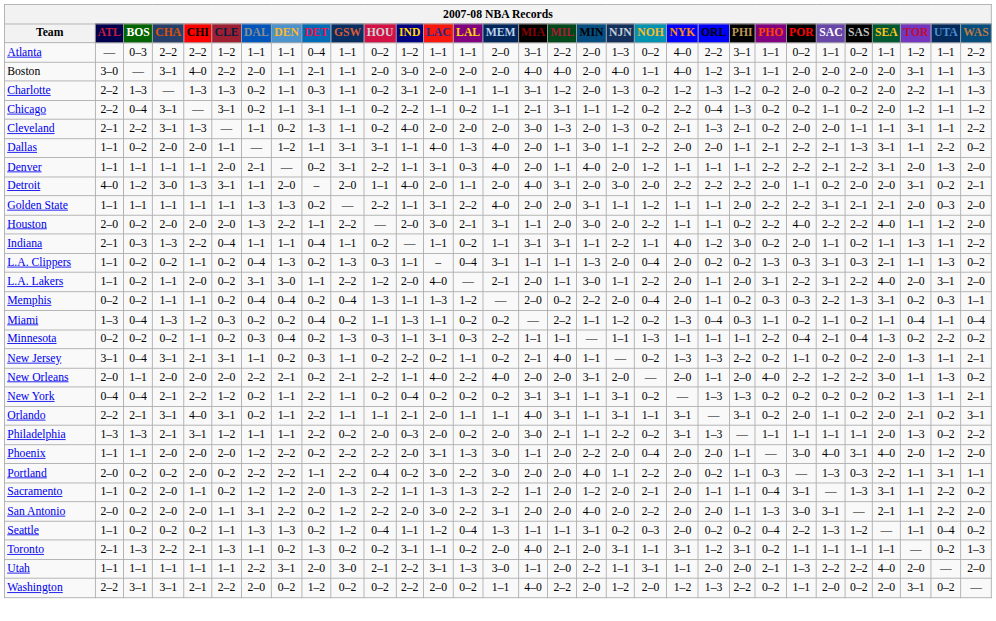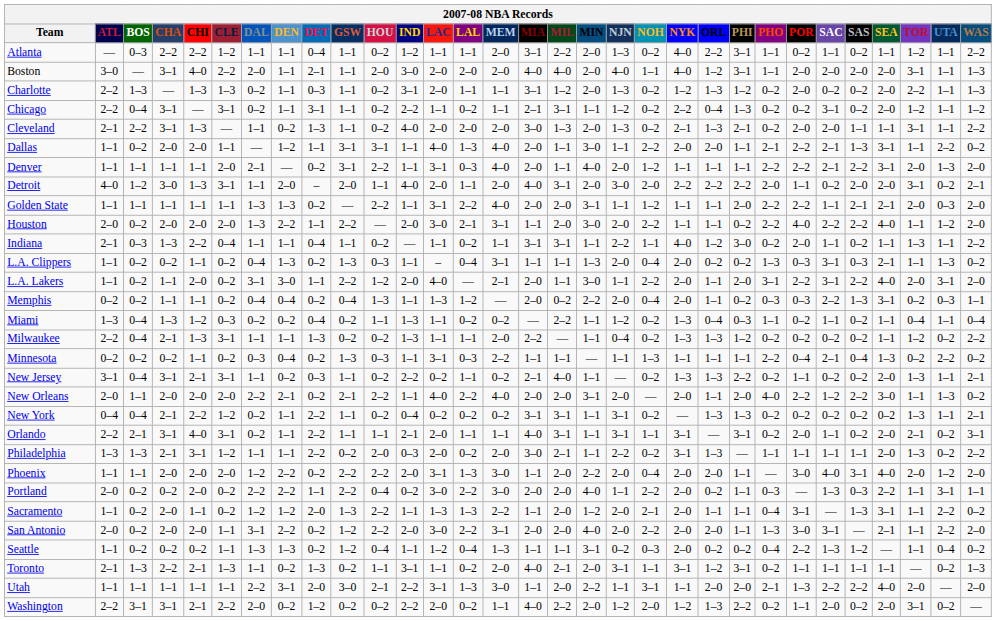 <table class="wikitable" style="font-size:86%; text-align:center;">
 <tr>
 <th colspan=31>2007-08 NBA Records</th>
 </tr>
 <tr>
 <th width=100>Team</th>
 <th style="background:#00004d;color:#C41E3a;width=35">ATL</th>
 <th style="background:#006400;color:#FFFFFF;width=35">BOS</th>
 <th style="background:#253E6A;color:#DF5106;width=35">CHA</th>
 <th style="background:#FF0000;color:#000000;width=35">CHI</th>
 <th style="background:#9F1F32;color:#001D43;width=35">CLE</th>
 <th style="background:#0055BA;color:#898D8F;width=35">DAL</th>
 <th style="background:#4C92CC;color:#FDB827;width=35">DEN</th>
 <th style="background:#006BB7;color:#ED164B;width=35">DET</th>
 <th style="background:#072E63;color:#DC5A34;width=35">GSW</th>
 <th style="background:#D31145;color:#CBD4D8;width=35">HOU</th>
 <th style="background:#000080;color:#FFD700;width=35">IND</th>
 <th style="background:#F9160D;color:#1A2E8B;width=35">LAC</th>
 <th style="background:#800080;color:#FFD700;width=35">LAL</th>
 <th style="background:#00265B;color:#BAD1EB;width=35">MEM</th>
 <th style="background:#000000;color:#8B0000;width=35">MIA</th>
 <th style="background:#00471B;color:#AC1A2F;width=35">MIL</th>
 <th style="background:#044D80;color:#000000;width=35">MIN</th>
 <th style="background:#12305B;color:#C4CED4;width=35">NJN</th>
 <th style="background:#0093B1;color:#FDB827;width=35">NOH</th>
 <th style="background:#0000FF;color:#FF8C00;width=35">NYK</th>
 <th style="background:#0000FF;color:#000000;width=35">ORL</th>
 <th style="background:#000000;color:#BB9754;width=35">PHI</th>
 <th style="background:#800080;color:#FF4500;width=35">PHO</th>
 <th style="background:#000000;color:#FF0000;width=35">POR</th>
 <th style="background:#6846A8;color:#FFFFFF;width=35">SAC</th>
 <th style="background:#000000;color:#C0C0C0;width=35">SAS</th>
 <th style="background:#005831;color:#FFC322;width=35">SEA</th>
 <th style="background:#7436BF;color:#BE0F34;width=35">TOR</th>
 <th style="background:#042A5C;color:#4C8ECC;width=35">UTA</th>
 <th style="background:#044D7D;color:#BC7A44;width=35">WAS</th>
 </tr>
 <tr>
 <td style="text-align:left;"><a href='#'>Atlanta</a></td>
 <td>—</td>
 <td>0–3</td>
 <td>2–2</td>
 <td>2–2</td>
 <td>1–2</td>
 <td>1–1</td>
 <td>1–1</td>
 <td>0–4</td>
 <td>1–1</td>
 <td>0–2</td>
 <td>1–2</td>
 <td>1–1</td>
 <td>1–1</td>
 <td>2–0</td>
 <td>3–1</td>
 <td>2–2</td>
 <td>2–0</td>
 <td>1–3</td>
 <td>0–2</td>
 <td>4–0</td>
 <td>2–2</td>
 <td>3–1</td>
 <td>1–1</td>
 <td>0–2</td>
 <td>1–1</td>
 <td>0–2</td>
 <td>1–1</td>
 <td>1–2</td>
 <td>1–1</td>
 <td>2–2</td>
 </tr>
 <tr>
 <td style="text-align:left;">Boston</td>
 <td>3–0</td>
 <td>—</td>
 <td>3–1</td>
 <td>4–0</td>
 <td>2–2</td>
 <td>2–0</td>
 <td>1–1</td>
 <td>2–1</td>
 <td>1–1</td>
 <td>2–0</td>
 <td>3–0</td>
 <td>2–0</td>
 <td>2–0</td>
 <td>2–0</td>
 <td>4–0</td>
 <td>4–0</td>
 <td>2–0</td>
 <td>4–0</td>
 <td>1–1</td>
 <td>4–0</td>
 <td>1–2</td>
 <td>3–1</td>
 <td>1–1</td>
 <td>2–0</td>
 <td>2–0</td>
 <td>2–0</td>
 <td>2–0</td>
 <td>3–1</td>
 <td>1–1</td>
 <td>1–3</td>
 </tr>
 <tr>
 <td style="text-align:left;"><a href='#'>Charlotte</a></td>
 <td>2–2</td>
 <td>1–3</td>
 <td>—</td>
 <td>1–3</td>
 <td>1–3</td>
 <td>0–2</td>
 <td>1–1</td>
 <td>0–3</td>
 <td>1–1</td>
 <td>0–2</td>
 <td>3–1</td>
 <td>2–0</td>
 <td>1–1</td>
 <td>1–1</td>
 <td>3–1</td>
 <td>1–2</td>
 <td>2–0</td>
 <td>1–3</td>
 <td>0–2</td>
 <td>1–2</td>
 <td>1–3</td>
 <td>1–2</td>
 <td>0–2</td>
 <td>2–0</td>
 <td>0–2</td>
 <td>0–2</td>
 <td>2–0</td>
 <td>2–2</td>
 <td>1–1</td>
 <td>1–3</td>
 </tr>
 <tr>
 <td style="text-align:left;"><a href='#'>Chicago</a></td>
 <td>2–2</td>
 <td>0–4</td>
 <td>3–1</td>
 <td>—</td>
 <td>3–1</td>
 <td>0–2</td>
 <td>1–1</td>
 <td>3–1</td>
 <td>1–1</td>
 <td>0–2</td>
 <td>2–2</td>
 <td>1–1</td>
 <td>0–2</td>
 <td>1–1</td>
 <td>2–1</td>
 <td>3–1</td>
 <td>1–1</td>
 <td>1–2</td>
 <td>0–2</td>
 <td>2–2</td>
 <td>0–4</td>
 <td>1–3</td>
 <td>0–2</td>
 <td>0–2</td>
-<td>1–1</td>
+<td>3–1</td>
 <td>0–2</td>
 <td>2–0</td>
 <td>1–2</td>
 <td>1–1</td>
 <td>1–2</td>
 </tr>
 <tr>
 <td style="text-align:left;"><a href='#'>Cleveland</a></td>
 <td>2–1</td>
 <td>2–2</td>
 <td>3–1</td>
 <td>1–3</td>
 <td>—</td>
 <td>1–1</td>
 <td>0–2</td>
 <td>1–3</td>
 <td>1–1</td>
 <td>0–2</td>
 <td>4–0</td>
 <td>2–0</td>
 <td>2–0</td>
 <td>2–0</td>
 <td>3–0</td>
 <td>1–3</td>
 <td>2–0</td>
 <td>1–3</td>
 <td>0–2</td>
 <td>2–1</td>
 <td>1–3</td>
 <td>2–1</td>
 <td>0–2</td>
 <td>2–0</td>
 <td>2–0</td>
 <td>1–1</td>
 <td>1–1</td>
 <td>3–1</td>
 <td>1–1</td>
 <td>2–2</td>
 </tr>
 <tr>
 <td style="text-align:left;"><a href='#'>Dallas</a></td>
 <td>1–1</td>
 <td>0–2</td>
 <td>2–0</td>
 <td>2–0</td>
 <td>1–1</td>
 <td>—</td>
 <td>1–2</td>
 <td>1–1</td>
 <td>3–1</td>
 <td>3–1</td>
 <td>1–1</td>
 <td>4–0</td>
 <td>1–3</td>
 <td>4–0</td>
 <td>2–0</td>
 <td>1–1</td>
 <td>3–0</td>
 <td>1–1</td>
 <td>2–2</td>
 <td>2–0</td>
 <td>2–0</td>
 <td>1–1</td>
 <td>2–1</td>
 <td>2–2</td>
 <td>2–1</td>
 <td>1–3</td>
 <td>3–1</td>
 <td>1–1</td>
 <td>2–2</td>
 <td>0–2</td>
 </tr>
 <tr>
 <td style="text-align:left;"><a href='#'>Denver</a></td>
 <td>1–1</td>
 <td>1–1</td>
 <td>1–1</td>
 <td>1–1</td>
 <td>2–0</td>
 <td>2–1</td>
 <td>—</td>
 <td>0–2</td>
 <td>3–1</td>
 <td>2–2</td>
 <td>1–1</td>
 <td>3–1</td>
 <td>0–3</td>
 <td>4–0</td>
 <td>2–0</td>
 <td>1–1</td>
 <td>4–0</td>
 <td>2–0</td>
 <td>1–2</td>
 <td>1–1</td>
 <td>1–1</td>
 <td>1–1</td>
 <td>2–2</td>
 <td>2–2</td>
 <td>2–1</td>
 <td>2–2</td>
 <td>3–1</td>
 <td>2–0</td>
 <td>1–3</td>
 <td>2–0</td>
 </tr>
 <tr>
 <td style="text-align:left;"><a href='#'>Detroit</a></td>
 <td>4–0</td>
 <td>1–2</td>
 <td>3–0</td>
 <td>1–3</td>
 <td>3–1</td>
 <td>1–1</td>
 <td>2–0</td>
 <td>–</td>
 <td>2–0</td>
 <td>1–1</td>
 <td>4–0</td>
 <td>2–0</td>
 <td>1–1</td>
 <td>2–0</td>
 <td>4–0</td>
 <td>3–1</td>
 <td>2–0</td>
 <td>3–0</td>
 <td>2–0</td>
 <td>2–2</td>
 <td>2–2</td>
 <td>2–2</td>
 <td>2–0</td>
 <td>1–1</td>
 <td>0–2</td>
 <td>2–0</td>
 <td>2–0</td>
 <td>3–1</td>
 <td>0–2</td>
 <td>2–1</td>
 </tr>
 <tr>
 <td style="text-align:left;"><a href='#'>Golden State</a></td>
 <td>1–1</td>
 <td>1–1</td>
 <td>1–1</td>
 <td>1–1</td>
 <td>1–1</td>
 <td>1–3</td>
 <td>1–3</td>
 <td>0–2</td>
 <td>—</td>
 <td>2–2</td>
 <td>1–1</td>
 <td>3–1</td>
 <td>2–2</td>
 <td>4–0</td>
 <td>2–0</td>
 <td>2–0</td>
 <td>3–1</td>
 <td>1–1</td>
 <td>1–2</td>
 <td>1–1</td>
 <td>1–1</td>
 <td>2–0</td>
 <td>2–2</td>
 <td>2–2</td>
-<td>3–1</td>
+<td>1–1</td>
 <td>2–1</td>
 <td>2–1</td>
 <td>2–0</td>
 <td>0–3</td>
 <td>2–0</td>
 </tr>
 <tr>
 <td style="text-align:left;"><a href='#'>Houston</a></td>
 <td>2–0</td>
 <td>0–2</td>
 <td>2–0</td>
 <td>2–0</td>
 <td>2–0</td>
 <td>1–3</td>
 <td>2–2</td>
 <td>1–1</td>
 <td>2–2</td>
 <td>—</td>
 <td>2–0</td>
 <td>3–0</td>
 <td>2–1</td>
 <td>3–1</td>
 <td>1–1</td>
 <td>2–0</td>
 <td>3–0</td>
 <td>2–0</td>
 <td>2–2</td>
 <td>1–1</td>
 <td>1–1</td>
 <td>0–2</td>
 <td>2–2</td>
 <td>4–0</td>
 <td>2–2</td>
 <td>2–2</td>
 <td>4–0</td>
 <td>1–1</td>
 <td>1–2</td>
 <td>2–0</td>
 </tr>
 <tr>
 <td style="text-align:left;"><a href='#'>Indiana</a></td>
 <td>2–1</td>
 <td>0–3</td>
 <td>1–3</td>
 <td>2–2</td>
 <td>0–4</td>
 <td>1–1</td>
 <td>1–1</td>
 <td>0–4</td>
 <td>1–1</td>
 <td>0–2</td>
 <td>—</td>
 <td>1–1</td>
 <td>0–2</td>
 <td>1–1</td>
 <td>3–1</td>
 <td>3–1</td>
 <td>1–1</td>
 <td>2–2</td>
 <td>1–1</td>
 <td>4–0</td>
 <td>1–2</td>
 <td>3–0</td>
 <td>0–2</td>
 <td>2–0</td>
 <td>1–1</td>
 <td>0–2</td>
 <td>1–1</td>
 <td>1–3</td>
 <td>1–1</td>
 <td>2–2</td>
 </tr>
 <tr>
 <td style="text-align:left;"><a href='#'>L.A. Clippers</a></td>
 <td>1–1</td>
 <td>0–2</td>
 <td>0–2</td>
 <td>1–1</td>
 <td>0–2</td>
 <td>0–4</td>
 <td>1–3</td>
 <td>0–2</td>
 <td>1–3</td>
 <td>0–3</td>
 <td>1–1</td>
 <td>–</td>
 <td>0–4</td>
 <td>3–1</td>
 <td>1–1</td>
 <td>1–1</td>
 <td>1–3</td>
 <td>2–0</td>
 <td>0–4</td>
 <td>2–0</td>
 <td>0–2</td>
 <td>0–2</td>
 <td>1–3</td>
 <td>0–3</td>
 <td>3–1</td>
 <td>0–3</td>
 <td>2–1</td>
 <td>1–1</td>
 <td>1–3</td>
 <td>0–2</td>
 </tr>
 <tr>
 <td style="text-align:left;"><a href='#'>L.A. Lakers</a></td>
 <td>1–1</td>
 <td>0–2</td>
 <td>1–1</td>
 <td>2–0</td>
 <td>0–2</td>
 <td>3–1</td>
 <td>3–0</td>
 <td>1–1</td>
 <td>2–2</td>
 <td>1–2</td>
 <td>2–0</td>
 <td>4–0</td>
 <td>—</td>
 <td>2–1</td>
 <td>2–0</td>
 <td>1–1</td>
 <td>3–0</td>
 <td>1–1</td>
 <td>2–2</td>
 <td>2–0</td>
 <td>1–1</td>
 <td>2–0</td>
 <td>3–1</td>
 <td>2–2</td>
 <td>3–1</td>
 <td>2–2</td>
 <td>4–0</td>
 <td>2–0</td>
 <td>3–1</td>
 <td>2–0</td>
 </tr>
 <tr>
 <td style="text-align:left;"><a href='#'>Memphis</a></td>
 <td>0–2</td>
 <td>0–2</td>
 <td>1–1</td>
 <td>1–1</td>
 <td>0–2</td>
 <td>0–4</td>
 <td>0–4</td>
 <td>0–2</td>
 <td>0–4</td>
 <td>1–3</td>
 <td>1–1</td>
 <td>1–3</td>
 <td>1–2</td>
 <td>—</td>
 <td>2–0</td>
 <td>0–2</td>
 <td>2–2</td>
 <td>2–0</td>
 <td>0–4</td>
 <td>2–0</td>
 <td>1–1</td>
 <td>0–2</td>
 <td>0–3</td>
 <td>0–3</td>
 <td>2–2</td>
 <td>1–3</td>
 <td>3–1</td>
 <td>0–2</td>
 <td>0–3</td>
 <td>1–1</td>
 </tr>
 <tr>
 <td style="text-align:left;"><a href='#'>Miami</a></td>
 <td>1–3</td>
 <td>0–4</td>
 <td>1–3</td>
 <td>1–2</td>
 <td>0–3</td>
 <td>0–2</td>
 <td>0–2</td>
 <td>0–4</td>
 <td>0–2</td>
 <td>1–1</td>
 <td>1–3</td>
 <td>1–1</td>
 <td>0–2</td>
 <td>0–2</td>
 <td>—</td>
 <td>2–2</td>
 <td>1–1</td>
 <td>1–2</td>
 <td>0–2</td>
 <td>1–3</td>
 <td>0–4</td>
 <td>0–3</td>
 <td>1–1</td>
 <td>0–2</td>
 <td>1–1</td>
 <td>0–2</td>
 <td>1–1</td>
 <td>0–4</td>
 <td>1–1</td>
 <td>0–4</td>
+</tr>
+<tr>
+<td style="text-align:left;"><a href='#'>Milwaukee</a></td>
+<td>2–2</td>
+<td>0–4</td>
+<td>2–1</td>
+<td>1–3</td>
+<td>3–1</td>
+<td>1–1</td>
+<td>1–1</td>
+<td>1–3</td>
+<td>0–2</td>
+<td>0–2</td>
+<td>1–3</td>
+<td>1–1</td>
+<td>1–1</td>
+<td>2–0</td>
+<td>2–2</td>
+<td>—</td>
+<td>1–1</td>
+<td>0–4</td>
+<td>0–2</td>
+<td>1–3</td>
+<td>1–3</td>
+<td>1–2</td>
+<td>0–2</td>
+<td>0–2</td>
+<td>0–2</td>
+<td>0–2</td>
+<td>1–1</td>
+<td>1–2</td>
+<td>0–2</td>
+<td>2–2</td>
 </tr>
 <tr>
 <td style="text-align:left;"><a href='#'>Minnesota</a></td>
 <td>0–2</td>
 <td>0–2</td>
 <td>0–2</td>
 <td>1–1</td>
 <td>0–2</td>
 <td>0–3</td>
 <td>0–4</td>
 <td>0–2</td>
 <td>1–3</td>
 <td>0–3</td>
 <td>1–1</td>
 <td>3–1</td>
 <td>0–3</td>
 <td>2–2</td>
 <td>1–1</td>
 <td>1–1</td>
 <td>—</td>
 <td>1–1</td>
 <td>1–3</td>
 <td>1–1</td>
 <td>1–1</td>
 <td>1–1</td>
 <td>2–2</td>
 <td>0–4</td>
 <td>2–1</td>
 <td>0–4</td>
 <td>1–3</td>
 <td>0–2</td>
 <td>2–2</td>
 <td>0–2</td>
 </tr>
 <tr>
 <td style="text-align:left;"><a href='#'>New Jersey</a></td>
 <td>3–1</td>
 <td>0–4</td>
 <td>3–1</td>
 <td>2–1</td>
 <td>3–1</td>
 <td>1–1</td>
 <td>0–2</td>
 <td>0–3</td>
 <td>1–1</td>
 <td>0–2</td>
 <td>2–2</td>
 <td>0–2</td>
 <td>1–1</td>
 <td>0–2</td>
 <td>2–1</td>
 <td>4–0</td>
 <td>1–1</td>
 <td>—</td>
 <td>0–2</td>
 <td>1–3</td>
 <td>1–3</td>
 <td>2–2</td>
 <td>0–2</td>
 <td>1–1</td>
 <td>0–2</td>
 <td>0–2</td>
 <td>2–0</td>
 <td>1–3</td>
 <td>1–1</td>
 <td>2–1</td>
 </tr>
 <tr>
 <td style="text-align:left;"><a href='#'>New Orleans</a></td>
 <td>2–0</td>
 <td>1–1</td>
 <td>2–0</td>
 <td>2–0</td>
 <td>2–0</td>
 <td>2–2</td>
 <td>2–1</td>
 <td>0–2</td>
 <td>2–1</td>
 <td>2–2</td>
 <td>1–1</td>
 <td>4–0</td>
 <td>2–2</td>
 <td>4–0</td>
 <td>2–0</td>
 <td>2–0</td>
 <td>3–1</td>
 <td>2–0</td>
 <td>—</td>
 <td>2–0</td>
 <td>1–1</td>
 <td>2–0</td>
 <td>4–0</td>
 <td>2–2</td>
 <td>1–2</td>
 <td>2–2</td>
 <td>3–0</td>
 <td>1–1</td>
 <td>1–3</td>
 <td>0–2</td>
 </tr>
 <tr>
 <td style="text-align:left;"><a href='#'>New York</a></td>
 <td>0–4</td>
 <td>0–4</td>
 <td>2–1</td>
 <td>2–2</td>
 <td>1–2</td>
 <td>0–2</td>
 <td>1–1</td>
 <td>2–2</td>
 <td>1–1</td>
 <td>0–2</td>
 <td>0–4</td>
 <td>0–2</td>
 <td>0–2</td>
 <td>0–2</td>
 <td>3–1</td>
 <td>3–1</td>
 <td>1–1</td>
 <td>3–1</td>
 <td>0–2</td>
 <td>—</td>
 <td>1–3</td>
 <td>1–3</td>
 <td>0–2</td>
 <td>0–2</td>
 <td>0–2</td>
 <td>0–2</td>
 <td>0–2</td>
 <td>1–3</td>
 <td>1–1</td>
 <td>2–1</td>
 </tr>
 <tr>
 <td style="text-align:left;"><a href='#'>Orlando</a></td>
 <td>2–2</td>
 <td>2–1</td>
 <td>3–1</td>
 <td>4–0</td>
 <td>3–1</td>
 <td>0–2</td>
 <td>1–1</td>
 <td>2–2</td>
 <td>1–1</td>
 <td>1–1</td>
 <td>2–1</td>
 <td>2–0</td>
 <td>1–1</td>
 <td>1–1</td>
 <td>4–0</td>
 <td>3–1</td>
 <td>1–1</td>
 <td>3–1</td>
 <td>1–1</td>
 <td>3–1</td>
 <td>—</td>
 <td>3–1</td>
 <td>0–2</td>
 <td>2–0</td>
 <td>1–1</td>
 <td>0–2</td>
 <td>2–0</td>
 <td>2–1</td>
 <td>0–2</td>
 <td>3–1</td>
 </tr>
 <tr>
 <td style="text-align:left;"><a href='#'>Philadelphia</a></td>
 <td>1–3</td>
 <td>1–3</td>
 <td>2–1</td>
 <td>3–1</td>
 <td>1–2</td>
 <td>1–1</td>
 <td>1–1</td>
 <td>2–2</td>
 <td>0–2</td>
 <td>2–0</td>
 <td>0–3</td>
 <td>2–0</td>
 <td>0–2</td>
 <td>2–0</td>
 <td>3–0</td>
 <td>2–1</td>
 <td>1–1</td>
 <td>2–2</td>
 <td>0–2</td>
 <td>3–1</td>
 <td>1–3</td>
 <td>—</td>
 <td>1–1</td>
 <td>1–1</td>
 <td>1–1</td>
 <td>1–1</td>
 <td>2–0</td>
 <td>1–3</td>
 <td>0–2</td>
 <td>2–2</td>
 </tr>
 <tr>
 <td style="text-align:left;"><a href='#'>Phoenix</a></td>
 <td>1–1</td>
 <td>1–1</td>
 <td>2–0</td>
 <td>2–0</td>
 <td>2–0</td>
 <td>1–2</td>
 <td>2–2</td>
 <td>0–2</td>
 <td>2–2</td>
 <td>2–2</td>
 <td>2–0</td>
 <td>3–1</td>
 <td>1–3</td>
 <td>3–0</td>
 <td>1–1</td>
 <td>2–0</td>
 <td>2–2</td>
 <td>2–0</td>
 <td>0–4</td>
 <td>2–0</td>
 <td>2–0</td>
 <td>1–1</td>
 <td>—</td>
 <td>3–0</td>
 <td>4–0</td>
 <td>3–1</td>
 <td>4–0</td>
 <td>2–0</td>
 <td>1–2</td>
 <td>2–0</td>
 </tr>
 <tr>
 <td style="text-align:left;"><a href='#'>Portland</a></td>
 <td>2–0</td>
 <td>0–2</td>
 <td>0–2</td>
 <td>2–0</td>
 <td>0–2</td>
 <td>2–2</td>
 <td>2–2</td>
 <td>1–1</td>
 <td>2–2</td>
 <td>0–4</td>
 <td>0–2</td>
 <td>3–0</td>
 <td>2–2</td>
 <td>3–0</td>
 <td>2–0</td>
 <td>2–0</td>
 <td>4–0</td>
 <td>1–1</td>
 <td>2–2</td>
 <td>2–0</td>
 <td>0–2</td>
 <td>1–1</td>
 <td>0–3</td>
 <td>—</td>
 <td>1–3</td>
 <td>0–3</td>
 <td>2–2</td>
 <td>1–1</td>
 <td>3–1</td>
 <td>1–1</td>
 </tr>
 <tr>
 <td style="text-align:left;"><a href='#'>Sacramento</a></td>
 <td>1–1</td>
 <td>0–2</td>
 <td>2–0</td>
 <td>1–1</td>
 <td>0–2</td>
 <td>1–2</td>
 <td>1–2</td>
 <td>2–0</td>
 <td>1–3</td>
 <td>2–2</td>
 <td>1–1</td>
 <td>1–3</td>
 <td>1–3</td>
 <td>2–2</td>
 <td>1–1</td>
 <td>2–0</td>
 <td>1–2</td>
 <td>2–0</td>
 <td>2–1</td>
 <td>2–0</td>
 <td>1–1</td>
 <td>1–1</td>
 <td>0–4</td>
 <td>3–1</td>
 <td>—</td>
 <td>1–3</td>
 <td>3–1</td>
 <td>1–1</td>
 <td>2–2</td>
 <td>0–2</td>
 </tr>
 <tr>
 <td style="text-align:left;"><a href='#'>San Antonio</a></td>
 <td>2–0</td>
 <td>0–2</td>
 <td>2–0</td>
 <td>2–0</td>
 <td>1–1</td>
 <td>3–1</td>
 <td>2–2</td>
 <td>0–2</td>
 <td>1–2</td>
 <td>2–2</td>
 <td>2–0</td>
 <td>3–0</td>
 <td>2–2</td>
 <td>3–1</td>
 <td>2–0</td>
 <td>2–0</td>
 <td>4–0</td>
 <td>2–0</td>
 <td>2–2</td>
 <td>2–0</td>
 <td>2–0</td>
 <td>1–1</td>
 <td>1–3</td>
 <td>3–0</td>
 <td>3–1</td>
 <td>—</td>
 <td>2–1</td>
 <td>1–1</td>
 <td>2–2</td>
 <td>2–0</td>
 </tr>
 <tr>
 <td style="text-align:left;"><a href='#'>Seattle</a></td>
 <td>1–1</td>
 <td>0–2</td>
 <td>0–2</td>
 <td>0–2</td>
 <td>1–1</td>
 <td>1–3</td>
 <td>1–3</td>
 <td>0–2</td>
 <td>1–2</td>
 <td>0–4</td>
 <td>1–1</td>
 <td>1–2</td>
 <td>0–4</td>
 <td>1–3</td>
 <td>1–1</td>
 <td>1–1</td>
 <td>3–1</td>
 <td>0–2</td>
 <td>0–3</td>
 <td>2–0</td>
 <td>0–2</td>
 <td>0–2</td>
 <td>0–4</td>
 <td>2–2</td>
 <td>1–3</td>
 <td>1–2</td>
 <td>—</td>
 <td>1–1</td>
 <td>0–4</td>
 <td>0–2</td>
 </tr>
 <tr>
 <td style="text-align:left;"><a href='#'>Toronto</a></td>
 <td>2–1</td>
 <td>1–3</td>
 <td>2–2</td>
 <td>2–1</td>
 <td>1–3</td>
 <td>1–1</td>
 <td>0–2</td>
 <td>1–3</td>
 <td>0–2</td>
-<td>0–2</td>
+<td>1–1</td>
 <td>3–1</td>
 <td>1–1</td>
 <td>0–2</td>
 <td>2–0</td>
 <td>4–0</td>
 <td>2–1</td>
 <td>2–0</td>
 <td>3–1</td>
 <td>1–1</td>
 <td>3–1</td>
 <td>1–2</td>
 <td>3–1</td>
 <td>0–2</td>
 <td>1–1</td>
 <td>1–1</td>
 <td>1–1</td>
 <td>1–1</td>
 <td>—</td>
 <td>0–2</td>
 <td>1–3</td>
 </tr>
 <tr>
 <td style="text-align:left;"><a href='#'>Utah</a></td>
 <td>1–1</td>
 <td>1–1</td>
 <td>1–1</td>
 <td>1–1</td>
 <td>1–1</td>
 <td>2–2</td>
 <td>3–1</td>
 <td>2–0</td>
 <td>3–0</td>
 <td>2–1</td>
 <td>2–2</td>
 <td>3–1</td>
 <td>1–3</td>
 <td>3–0</td>
 <td>1–1</td>
 <td>2–0</td>
 <td>2–2</td>
 <td>1–1</td>
 <td>3–1</td>
 <td>1–1</td>
 <td>2–0</td>
 <td>2–0</td>
 <td>2–1</td>
 <td>1–3</td>
 <td>2–2</td>
 <td>2–2</td>
 <td>4–0</td>
 <td>2–0</td>
 <td>—</td>
 <td>2–0</td>
 </tr>
 <tr>
 <td style="text-align:left;"><a href='#'>Washington</a></td>
 <td>2–2</td>
 <td>3–1</td>
 <td>3–1</td>
 <td>2–1</td>
 <td>2–2</td>
 <td>2–0</td>
 <td>0–2</td>
 <td>1–2</td>
 <td>0–2</td>
 <td>0–2</td>
 <td>2–2</td>
 <td>2–0</td>
 <td>0–2</td>
 <td>1–1</td>
 <td>4–0</td>
 <td>2–2</td>
 <td>2–0</td>
 <td>1–2</td>
 <td>2–0</td>
 <td>1–2</td>
 <td>1–3</td>
 <td>2–2</td>
 <td>0–2</td>
 <td>1–1</td>
 <td>2–0</td>
 <td>0–2</td>
 <td>2–0</td>
 <td>3–1</td>
 <td>0–2</td>
 <td>—</td>
 </tr>
 </table>
